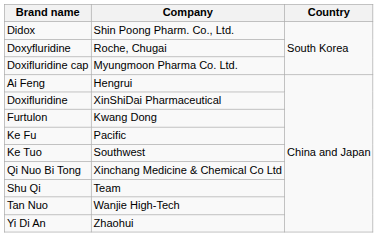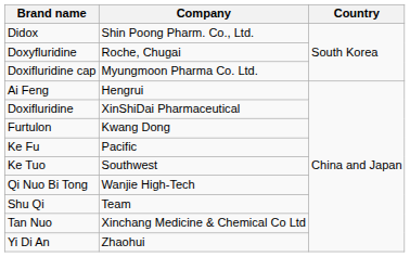 <table class="wikitable">
 <tr>
 <th>Brand name</th>
 <th>Company</th>
 <th>Country</th>
 </tr>
 <tr>
 <td>Didox</td>
 <td>Shin Poong Pharm. Co., Ltd.</td>
 <td rowspan="3">South Korea</td>
 </tr>
 <tr>
 <td>Doxyfluridine</td>
 <td>Roche, Chugai</td>
 </tr>
 <tr>
 <td>Doxifluridine cap</td>
 <td>Myungmoon Pharma Co. Ltd.</td>
 </tr>
 <tr>
 <td>Ai Feng</td>
 <td>Hengrui</td>
 <td rowspan="9">China and Japan</td>
 </tr>
 <tr>
 <td>Doxifluridine</td>
 <td>XinShiDai Pharmaceutical</td>
 </tr>
 <tr>
 <td>Furtulon</td>
 <td>Kwang Dong</td>
 </tr>
 <tr>
 <td>Ke Fu</td>
 <td>Pacific</td>
 </tr>
 <tr>
 <td>Ke Tuo</td>
 <td>Southwest</td>
 </tr>
 <tr>
 <td>Qi Nuo Bi Tong</td>
-<td>Xinchang Medicine & Chemical Co Ltd</td>
+<td>Wanjie High-Tech</td>
 </tr>
 <tr>
 <td>Shu Qi</td>
 <td>Team</td>
 </tr>
 <tr>
 <td>Tan Nuo</td>
-<td>Wanjie High-Tech</td>
+<td>Xinchang Medicine & Chemical Co Ltd</td>
 </tr>
 <tr>
 <td>Yi Di An</td>
 <td>Zhaohui</td>
 </tr>
 </table>
